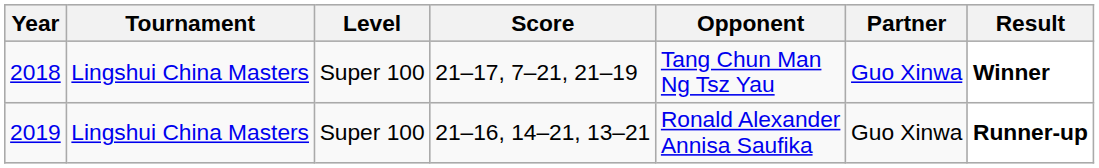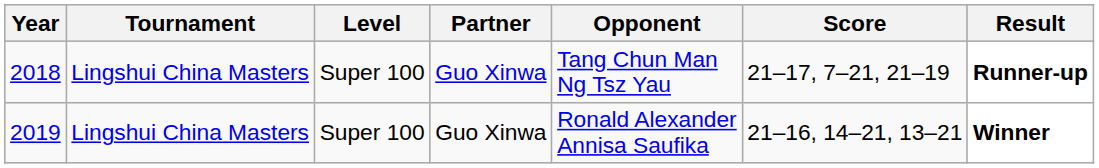 <table class="sortable wikitable" style="font-size: 90%;">
 <tr>
 <th>Year</th>
 <th>Tournament</th>
 <th>Level</th>
+<th>Partner</th>
+<th>Opponent</th>
 <th>Score</th>
-<th>Opponent</th>
-<th>Partner</th>
 <th>Result</th>
 </tr>
 <tr>
 <td align="center"><a href='#'>2018</a></td>
 <td align="left"><a href='#'>Lingshui China Masters</a></td>
 <td align="left">Super 100</td>
+<td align="left"> <a href='#'>Guo Xinwa</a></td>
+<td align="left"> <a href='#'>Tang Chun Man</a><br> <a href='#'>Ng Tsz Yau</a></td>
 <td align="left">21–17, 7–21, 21–19</td>
-<td align="left"> <a href='#'>Tang Chun Man</a><br> <a href='#'>Ng Tsz Yau</a></td>
-<td align="left"> <a href='#'>Guo Xinwa</a></td>
-<td style="text-align:left; background:white"> <strong>Winner</strong></td>
+<td style="text-align:left; background:white"> <strong>Runner-up</strong></td>
 </tr>
 <tr>
 <td align="center"><a href='#'>2019</a></td>
 <td align="left"><a href='#'>Lingshui China Masters</a></td>
 <td align="left">Super 100</td>
+<td align="left"> Guo Xinwa</td>
+<td align="left"> <a href='#'>Ronald Alexander</a><br> <a href='#'>Annisa Saufika</a></td>
 <td align="left">21–16, 14–21, 13–21</td>
-<td align="left"> <a href='#'>Ronald Alexander</a><br> <a href='#'>Annisa Saufika</a></td>
-<td align="left"> Guo Xinwa</td>
-<td style="text-align:left; background:white"> <strong>Runner-up</strong></td>
+<td style="text-align:left; background:white"> <strong>Winner</strong></td>
 </tr>
 </table>
